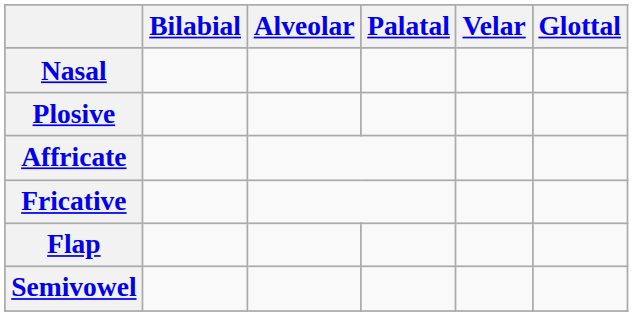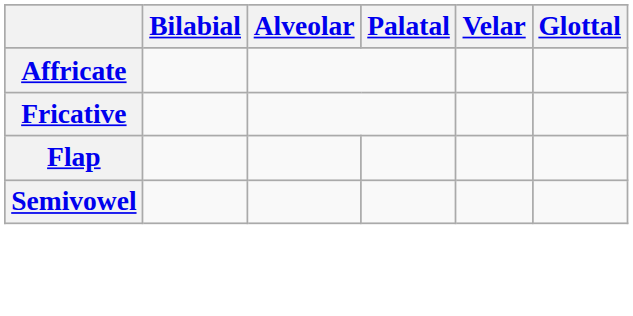 <table class="wikitable" style="text-align: center">
 <tr>
 <th></th>
 <th><a href='#'>Bilabial</a></th>
 <th><a href='#'>Alveolar</a></th>
 <th><a href='#'>Palatal</a></th>
 <th><a href='#'>Velar</a></th>
 <th><a href='#'>Glottal</a></th>
-</tr>
-<tr>
-<th><a href='#'>Nasal</a></th>
-<td></td>
-<td></td>
-<td></td>
-<td></td>
-<td></td>
-</tr>
-<tr>
-<th><a href='#'>Plosive</a></th>
-<td></td>
-<td></td>
-<td></td>
-<td></td>
-<td></td>
 </tr>
 <tr>
 <th><a href='#'>Affricate</a></th>
 <td></td>
 <td colspan="2"></td>
 <td></td>
 <td></td>
 </tr>
 <tr>
 <th><a href='#'>Fricative</a></th>
 <td></td>
 <td colspan="2"></td>
 <td></td>
 <td></td>
 </tr>
 <tr>
 <th><a href='#'>Flap</a></th>
 <td></td>
 <td></td>
 <td></td>
 <td></td>
 <td></td>
 </tr>
 <tr>
 <th><a href='#'>Semivowel</a></th>
 <td></td>
 <td></td>
 <td></td>
 <td></td>
 <td></td>
 </tr>
 </table>
